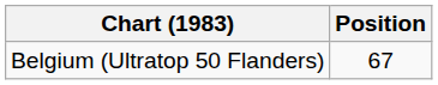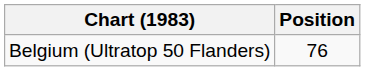 <table class="wikitable">
 <tr>
 <th>Chart (1983)</th>
 <th>Position</th>
 </tr>
 <tr>
 <td>Belgium (Ultratop 50 Flanders)</td>
-<td align="center">67</td>
+<td align="center">76</td>
 </tr>
 </table>
